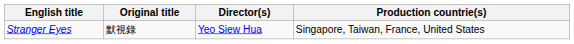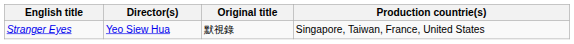 <table class="sortable wikitable" style="width:100%; margin-bottom:4px">
 <tr>
 <th scope="col">English title</th>
+<th scope="col">Director(s)</th>
 <th scope="col">Original title</th>
-<th scope="col">Director(s)</th>
 <th scope="col">Production countrie(s)</th>
 </tr>
 <tr>
 <td><em><a href='#'>Stranger Eyes</a></em></td>
+<td><a href='#'>Yeo Siew Hua</a></td>
 <td>默視錄</td>
-<td><a href='#'>Yeo Siew Hua</a></td>
 <td>Singapore, Taiwan, France, United States</td>
 </tr>
 </table>
